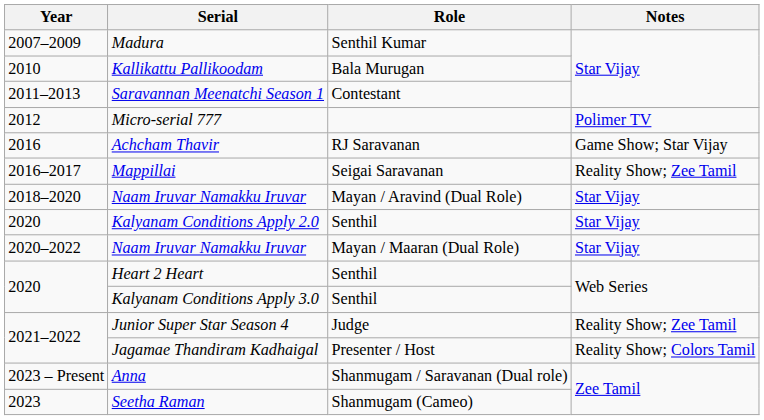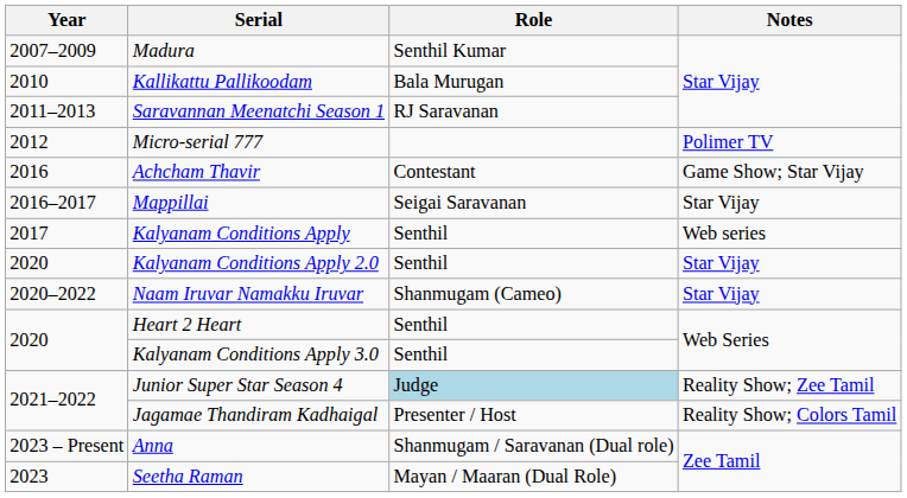 <table class="wikitable sortable">
 <tr>
 <th>Year</th>
 <th>Serial</th>
 <th>Role</th>
 <th>Notes</th>
 </tr>
 <tr>
 <td>2007–2009</td>
 <td><em>Madura</em></td>
 <td>Senthil Kumar</td>
 <td rowspan="3"><a href='#'>Star Vijay</a></td>
 </tr>
 <tr>
 <td>2010</td>
 <td><em><a href='#'>Kallikattu Pallikoodam</a></em></td>
 <td>Bala Murugan</td>
 </tr>
 <tr>
 <td>2011–2013</td>
 <td><em><a href='#'>Saravannan Meenatchi Season 1</a></em></td>
-<td>Contestant</td>
+<td>RJ Saravanan</td>
 </tr>
 <tr>
 <td>2012</td>
 <td><em>Micro-serial 777</em></td>
 <td></td>
 <td><a href='#'>Polimer TV</a></td>
 </tr>
 <tr>
 <td>2016</td>
 <td><em><a href='#'>Achcham Thavir</a></em></td>
-<td>RJ Saravanan</td>
+<td>Contestant</td>
 <td>Game Show; Star Vijay</td>
 </tr>
 <tr>
 <td>2016–2017</td>
 <td><em><a href='#'>Mappillai</a></em></td>
 <td>Seigai Saravanan</td>
-<td>Reality Show; <a href='#'>Zee Tamil</a></td>
+<td>Star Vijay</td>
 </tr>
 <tr>
-<td>2018–2020</td>
-<td><em><a href='#'>Naam Iruvar Namakku Iruvar</a></em></td>
-<td>Mayan / Aravind (Dual Role)</td>
-<td><a href='#'>Star Vijay</a></td>
+<td>2017</td>
+<td><em><a href='#'>Kalyanam Conditions Apply</a></em></td>
+<td>Senthil</td>
+<td>Web series</td>
 </tr>
 <tr>
 <td>2020</td>
 <td><em><a href='#'>Kalyanam Conditions Apply 2.0</a></em></td>
 <td>Senthil</td>
 <td><a href='#'>Star Vijay</a></td>
 </tr>
 <tr>
 <td>2020–2022</td>
 <td><em><a href='#'>Naam Iruvar Namakku Iruvar</a></em></td>
-<td>Mayan / Maaran (Dual Role)</td>
+<td>Shanmugam (Cameo)</td>
 <td><a href='#'>Star Vijay</a></td>
 </tr>
 <tr>
 <td rowspan="2">2020</td>
 <td><em>Heart 2 Heart</em></td>
 <td>Senthil</td>
 <td rowspan="2">Web Series</td>
 </tr>
 <tr>
 <td><em>Kalyanam Conditions Apply 3.0</em></td>
 <td>Senthil</td>
 </tr>
 <tr>
 <td rowspan="2">2021–2022</td>
 <td><em>Junior Super Star Season 4</em></td>
-<td>Judge</td>
+<td style="background: lightblue;">Judge</td>
 <td>Reality Show; <a href='#'>Zee Tamil</a></td>
 </tr>
 <tr>
 <td><em>Jagamae</em> <em>Thandiram</em> <em>Kadhaigal</em></td>
 <td>Presenter / Host</td>
 <td>Reality Show; <a href='#'>Colors Tamil</a></td>
 </tr>
 <tr>
 <td>2023 – Present</td>
 <td><em><a href='#'>Anna</a></em></td>
 <td>Shanmugam / Saravanan (Dual role)</td>
 <td rowspan="2"><a href='#'>Zee Tamil</a></td>
 </tr>
 <tr>
 <td>2023</td>
 <td><em><a href='#'>Seetha Raman</a></em></td>
-<td>Shanmugam (Cameo)</td>
+<td>Mayan / Maaran (Dual Role)</td>
 </tr>
 </table>
